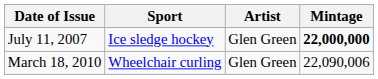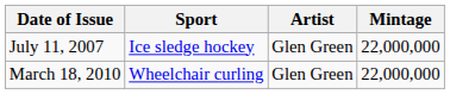 <table class="wikitable">
 <tr>
 <th>Date of Issue</th>
 <th>Sport</th>
 <th>Artist</th>
 <th>Mintage</th>
 </tr>
 <tr>
 <td>July 11, 2007</td>
 <td><a href='#'>Ice sledge hockey</a></td>
 <td>Glen Green</td>
-<td><strong>22,000,000</strong></td>
+<td>22,000,000</td>
 </tr>
 <tr>
 <td>March 18, 2010</td>
 <td><a href='#'>Wheelchair curling</a></td>
 <td>Glen Green</td>
-<td>22,090,006</td>
+<td>22,000,000</td>
 </tr>
 </table>
